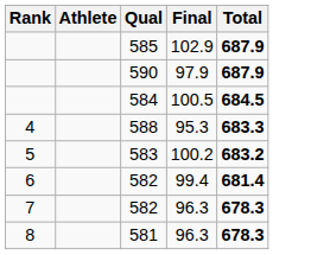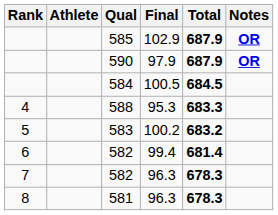 <table class="wikitable sortable" style="text-align: center">
 <tr>
 <th>Rank</th>
 <th>Athlete</th>
 <th>Qual</th>
 <th>Final</th>
 <th>Total</th>
+<th>Notes</th>
 </tr>
 <tr>
 <td></td>
 <td align=left></td>
 <td>585</td>
 <td>102.9</td>
 <td><strong>687.9</strong></td>
+<td><strong><a href='#'>OR</a></strong></td>
 </tr>
 <tr>
 <td></td>
 <td align=left></td>
 <td>590</td>
 <td>97.9</td>
 <td><strong>687.9</strong></td>
+<td><strong><a href='#'>OR</a></strong></td>
 </tr>
 <tr>
 <td></td>
 <td align=left></td>
 <td>584</td>
 <td>100.5</td>
 <td><strong>684.5</strong></td>
+<td></td>
 </tr>
 <tr>
 <td>4</td>
 <td align=left></td>
 <td>588</td>
 <td>95.3</td>
 <td><strong>683.3</strong></td>
+<td></td>
 </tr>
 <tr>
 <td>5</td>
 <td align=left></td>
 <td>583</td>
 <td>100.2</td>
 <td><strong>683.2</strong></td>
+<td></td>
 </tr>
 <tr>
 <td>6</td>
 <td align=left></td>
 <td>582</td>
 <td>99.4</td>
 <td><strong>681.4</strong></td>
+<td></td>
 </tr>
 <tr>
 <td>7</td>
 <td align=left></td>
 <td>582</td>
 <td>96.3</td>
 <td><strong>678.3</strong></td>
+<td></td>
 </tr>
 <tr>
 <td>8</td>
 <td align=left></td>
 <td>581</td>
 <td>96.3</td>
 <td><strong>678.3</strong></td>
+<td></td>
 </tr>
 </table>
